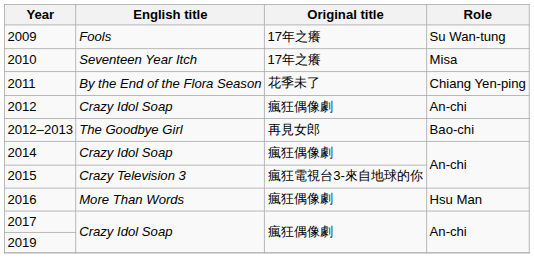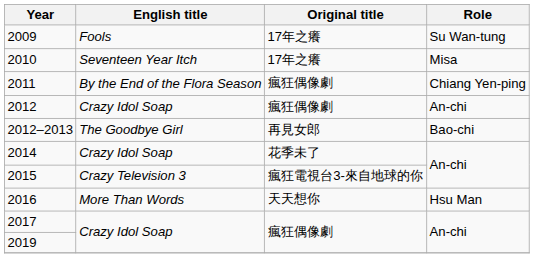 <table class="wikitable sortable">
 <tr>
 <th>Year</th>
 <th>English title</th>
 <th>Original title</th>
 <th>Role</th>
 </tr>
 <tr>
 <td>2009</td>
 <td><em>Fools</em></td>
 <td>17年之癢</td>
 <td>Su Wan-tung</td>
 </tr>
 <tr>
 <td>2010</td>
 <td><em>Seventeen Year Itch</em></td>
 <td>17年之癢</td>
 <td>Misa</td>
 </tr>
 <tr>
 <td>2011</td>
 <td><em>By the End of the Flora Season</em></td>
-<td>花季未了</td>
+<td>瘋狂偶像劇</td>
 <td>Chiang Yen-ping</td>
 </tr>
 <tr>
 <td rowspan="2">2012</td>
 <td><em>Crazy Idol Soap</em></td>
 <td>瘋狂偶像劇</td>
 <td>An-chi</td>
 </tr>
 <tr>
 <td rowspan="2"><em>The Goodbye Girl</em></td>
 <td rowspan="2">再見女郎</td>
 <td rowspan="2">Bao-chi</td>
 </tr>
 <tr>
 <td>2012–2013</td>
 </tr>
 <tr>
 <td>2014</td>
 <td><em>Crazy Idol Soap</em></td>
-<td>瘋狂偶像劇</td>
+<td>花季未了</td>
 <td rowspan="2">An-chi</td>
 </tr>
 <tr>
 <td>2015</td>
 <td><em>Crazy Television 3</em></td>
 <td>瘋狂電視台3-來自地球的你</td>
 </tr>
 <tr>
 <td>2016</td>
 <td><em>More Than Words</em></td>
-<td>瘋狂偶像劇</td>
+<td>天天想你</td>
 <td>Hsu Man</td>
 </tr>
 <tr>
 <td>2017</td>
 <td rowspan="2"><em>Crazy Idol Soap</em></td>
 <td rowspan="2">瘋狂偶像劇</td>
 <td rowspan="2">An-chi</td>
 </tr>
 <tr>
 <td>2019</td>
 </tr>
 <tr>
 </tr>
 </table>
